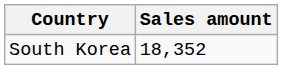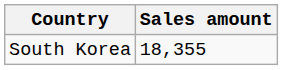 <table class="wikitable">
 <tr>
 <th>Country</th>
 <th>Sales amount</th>
 </tr>
 <tr>
 <td>South Korea</td>
-<td>18,352</td>
+<td>18,355</td>
 </tr>
 </table>
